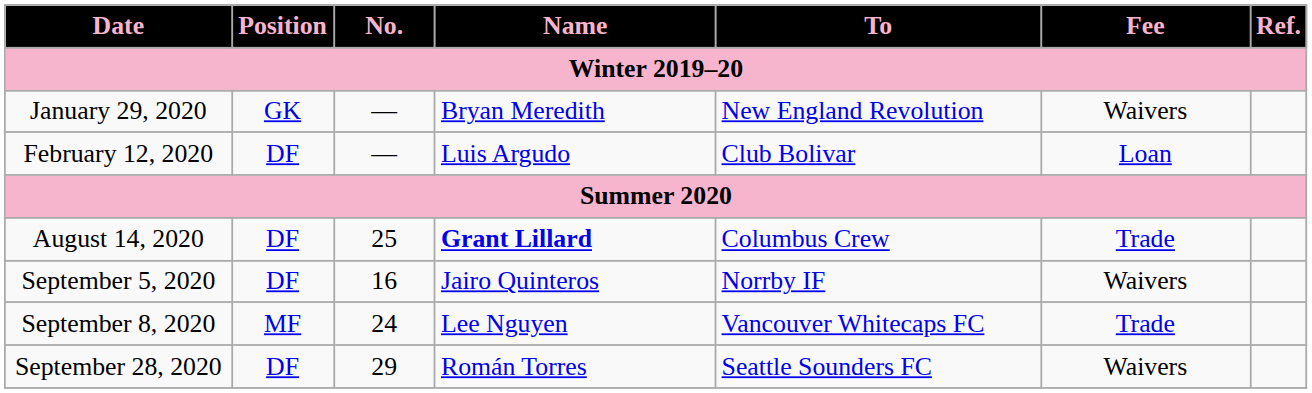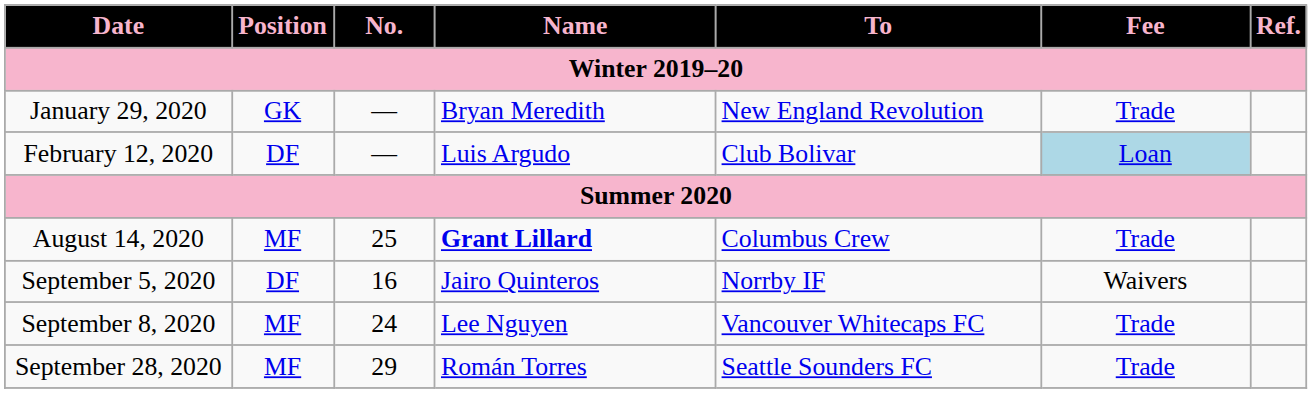 <table class="wikitable" style="text-align:center; font-size:90%; ">
 <tr>
 <th style="background:#000000; color:#F7B5CD; width:120px;">Date</th>
 <th style="background:#000000; color:#F7B5CD; width:50px;">Position</th>
 <th style="background:#000000; color:#F7B5CD; width:50px;">No.</th>
 <th style="background:#000000; color:#F7B5CD; width:150px;">Name</th>
 <th style="background:#000000; color:#F7B5CD; width:175px;">To</th>
 <th style="background:#000000; color:#F7B5CD; width:110px;">Fee</th>
 <th style="background:#000000; color:#F7B5CD; width:25px;">Ref.</th>
 </tr>
 <tr>
 <th colspan="7" style="background:#F7B5CD; color:#000000; width:125px;">Winter 2019–20</th>
 </tr>
 <tr>
 <td>January 29, 2020</td>
 <td><a href='#'>GK</a></td>
 <td>—</td>
 <td align="left"> <a href='#'>Bryan Meredith</a></td>
 <td align="left"> <a href='#'>New England Revolution</a></td>
-<td>Waivers</td>
+<td><a href='#'>Trade</a></td>
 <td></td>
 </tr>
 <tr>
 <td>February 12, 2020</td>
 <td><a href='#'>DF</a></td>
 <td>—</td>
 <td align="left"> <a href='#'>Luis Argudo</a></td>
 <td align="left"> <a href='#'>Club Bolivar</a></td>
-<td><a href='#'>Loan</a></td>
+<td style="background: lightblue;"><a href='#'>Loan</a></td>
 <td></td>
 </tr>
 <tr>
 <th colspan="7" style="background:#F7B5CD; color:#000000; width:125px;">Summer 2020</th>
 </tr>
 <tr>
 <td>August 14, 2020</td>
-<td><a href='#'>DF</a></td>
+<td><a href='#'>MF</a></td>
 <td>25</td>
 <td align="left"><strong> <a href='#'>Grant Lillard</a></strong></td>
 <td align="left"> <a href='#'>Columbus Crew</a></td>
 <td><a href='#'>Trade</a></td>
 <td></td>
 </tr>
 <tr>
 <td>September 5, 2020</td>
 <td><a href='#'>DF</a></td>
 <td>16</td>
 <td align="left"> <a href='#'>Jairo Quinteros</a></td>
 <td align="left"> <a href='#'>Norrby IF</a></td>
 <td>Waivers</td>
 <td></td>
 </tr>
 <tr>
 <td>September 8, 2020</td>
 <td><a href='#'>MF</a></td>
 <td>24</td>
 <td align="left"> <a href='#'>Lee Nguyen</a></td>
 <td align="left"> <a href='#'>Vancouver Whitecaps FC</a></td>
 <td><a href='#'>Trade</a></td>
 <td></td>
 </tr>
 <tr>
 <td>September 28, 2020</td>
-<td><a href='#'>DF</a></td>
+<td><a href='#'>MF</a></td>
 <td>29</td>
 <td align="left"> <a href='#'>Román Torres</a></td>
 <td align="left"> <a href='#'>Seattle Sounders FC</a></td>
-<td>Waivers</td>
+<td><a href='#'>Trade</a></td>
 <td></td>
 </tr>
 </table>
